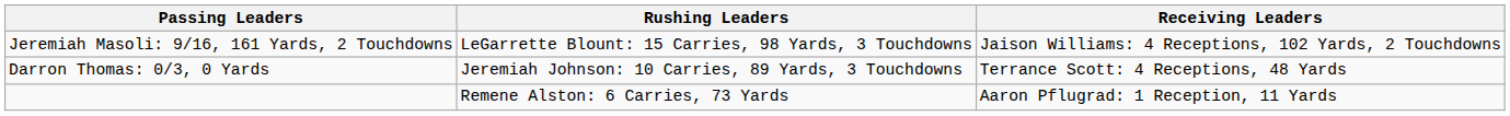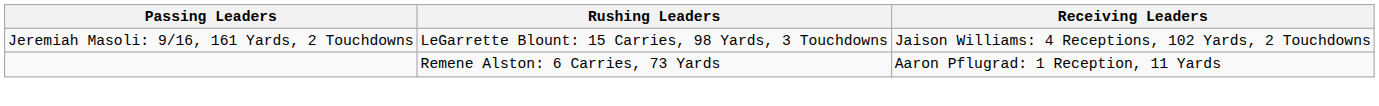 <table class="wikitable">
 <tr>
 <th>Passing Leaders</th>
 <th>Rushing Leaders</th>
 <th>Receiving Leaders</th>
 </tr>
 <tr>
 <td>Jeremiah Masoli: 9/16, 161 Yards, 2 Touchdowns</td>
 <td>LeGarrette Blount: 15 Carries, 98 Yards, 3 Touchdowns</td>
 <td>Jaison Williams: 4 Receptions, 102 Yards, 2 Touchdowns</td>
 </tr>
 <tr>
-<td>Darron Thomas: 0/3, 0 Yards</td>
-<td>Jeremiah Johnson: 10 Carries, 89 Yards, 3 Touchdowns</td>
-<td>Terrance Scott: 4 Receptions, 48 Yards</td>
-</tr>
-<tr>
 <td></td>
 <td>Remene Alston: 6 Carries, 73 Yards</td>
 <td>Aaron Pflugrad: 1 Reception, 11 Yards</td>
 </tr>
 </table>
